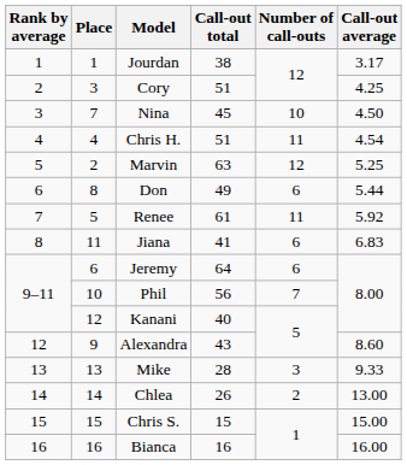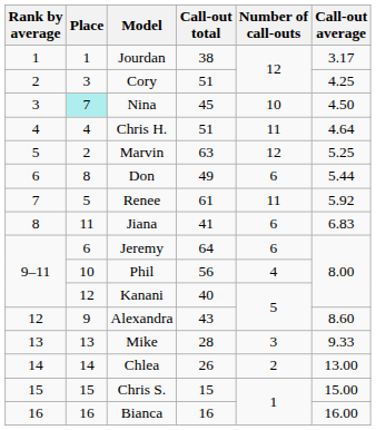 <table class="wikitable sortable" style="margin:auto; text-align:center; white-space:nowrap">
 <tr>
 <th>Rank by<br>average</th>
 <th>Place</th>
 <th>Model</th>
 <th>Call-out<br>total</th>
 <th>Number of<br>call-outs</th>
 <th>Call-out<br>average</th>
 </tr>
 <tr>
 <td>1</td>
 <td>1</td>
 <td>Jourdan</td>
 <td>38</td>
 <td rowspan="2">12</td>
 <td>3.17</td>
 </tr>
 <tr>
 <td>2</td>
 <td>3</td>
 <td>Cory</td>
 <td>51</td>
 <td>4.25</td>
 </tr>
 <tr>
 <td>3</td>
-<td>7</td>
+<td style="background: paleturquoise;">7</td>
 <td>Nina</td>
 <td>45</td>
 <td>10</td>
 <td>4.50</td>
 </tr>
 <tr>
 <td>4</td>
 <td>4</td>
 <td>Chris H.</td>
 <td>51</td>
 <td>11</td>
-<td>4.54</td>
+<td>4.64</td>
 </tr>
 <tr>
 <td>5</td>
 <td>2</td>
 <td>Marvin</td>
 <td>63</td>
 <td>12</td>
 <td>5.25</td>
 </tr>
 <tr>
 <td>6</td>
 <td>8</td>
 <td>Don</td>
 <td>49</td>
 <td>6</td>
 <td>5.44</td>
 </tr>
 <tr>
 <td>7</td>
 <td>5</td>
 <td>Renee</td>
 <td>61</td>
 <td>11</td>
 <td>5.92</td>
 </tr>
 <tr>
 <td>8</td>
 <td>11</td>
 <td>Jiana</td>
 <td>41</td>
 <td>6</td>
 <td>6.83</td>
 </tr>
 <tr>
 <td rowspan="3">9–11</td>
 <td>6</td>
 <td>Jeremy</td>
 <td>64</td>
 <td>6</td>
 <td rowspan="3">8.00</td>
 </tr>
 <tr>
 <td>10</td>
 <td>Phil</td>
 <td>56</td>
-<td>7</td>
+<td>4</td>
 </tr>
 <tr>
 <td>12</td>
 <td>Kanani</td>
 <td>40</td>
 <td rowspan="2">5</td>
 </tr>
 <tr>
 <td>12</td>
 <td>9</td>
 <td>Alexandra</td>
 <td>43</td>
 <td>8.60</td>
 </tr>
 <tr>
 <td>13</td>
 <td>13</td>
 <td>Mike</td>
 <td>28</td>
 <td>3</td>
 <td>9.33</td>
 </tr>
 <tr>
 <td>14</td>
 <td>14</td>
 <td>Chlea</td>
 <td>26</td>
 <td>2</td>
 <td>13.00</td>
 </tr>
 <tr>
 <td>15</td>
 <td>15</td>
 <td>Chris S.</td>
 <td>15</td>
 <td rowspan="2">1</td>
 <td>15.00</td>
 </tr>
 <tr>
 <td>16</td>
 <td>16</td>
 <td>Bianca</td>
 <td>16</td>
 <td>16.00</td>
 </tr>
 </table>
